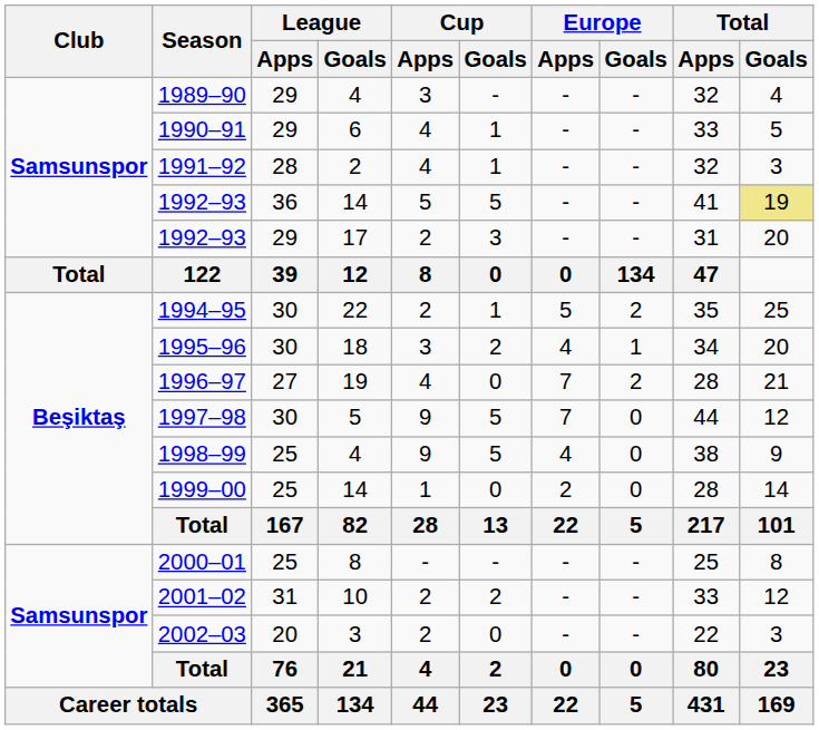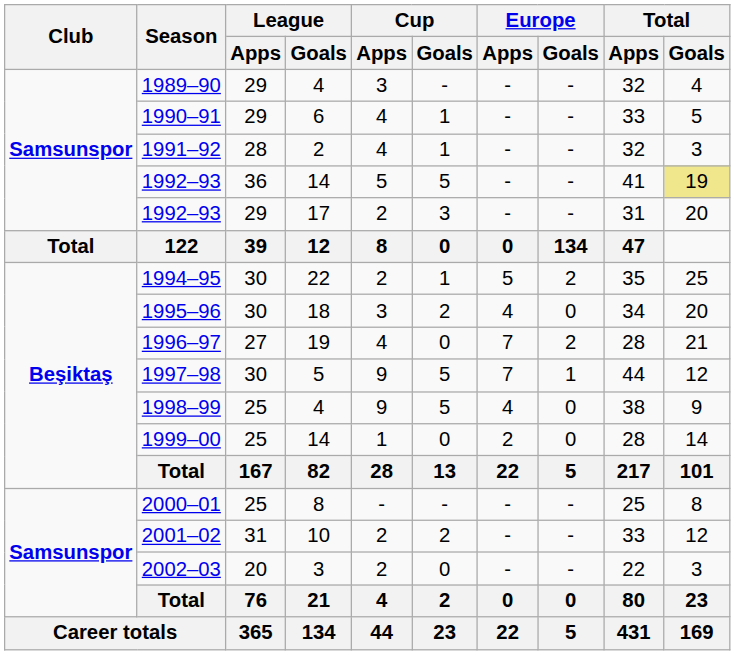 <table class="wikitable" style="text-align: center;">
 <tr>
 <th rowspan="2">Club</th>
 <th rowspan="2">Season</th>
 <th colspan="2">League</th>
 <th colspan="2">Cup</th>
 <th colspan="2"><a href='#'>Europe</a></th>
 <th colspan="2">Total</th>
 </tr>
 <tr>
 <th>Apps</th>
 <th>Goals</th>
 <th>Apps</th>
 <th>Goals</th>
 <th>Apps</th>
 <th>Goals</th>
 <th>Apps</th>
 <th>Goals</th>
 </tr>
 <tr>
 <td rowspan="5" align=center valign=center><strong><a href='#'>Samsunspor</a></strong></td>
 <td !colspan="2"><a href='#'>1989–90</a></td>
 <td>29</td>
 <td>4</td>
 <td>3</td>
 <td>-</td>
 <td>-</td>
 <td>-</td>
 <td>32</td>
 <td>4</td>
 </tr>
 <tr>
 <td !colspan="2"><a href='#'>1990–91</a></td>
 <td>29</td>
 <td>6</td>
 <td>4</td>
 <td>1</td>
 <td>-</td>
 <td>-</td>
 <td>33</td>
 <td>5</td>
 </tr>
 <tr>
 <td !colspan="2"><a href='#'>1991–92</a></td>
 <td>28</td>
 <td>2</td>
 <td>4</td>
 <td>1</td>
 <td>-</td>
 <td>-</td>
 <td>32</td>
 <td>3</td>
 </tr>
 <tr>
 <td !colspan="2"><a href='#'>1992–93</a></td>
 <td>36</td>
 <td>14</td>
 <td>5</td>
 <td>5</td>
 <td>-</td>
 <td>-</td>
 <td>41</td>
 <td style="background: khaki;">19</td>
 </tr>
 <tr>
 <td !colspan="2"><a href='#'>1992–93</a></td>
 <td>29</td>
 <td>17</td>
 <td>2</td>
 <td>3</td>
 <td>-</td>
 <td>-</td>
 <td>31</td>
 <td>20</td>
 </tr>
 <tr>
 <th>Total</th>
 <th>122</th>
 <th>39</th>
 <th>12</th>
 <th>8</th>
 <th>0</th>
 <th>0</th>
 <th>134</th>
 <th>47</th>
 </tr>
 <tr>
 <td rowspan="7" align=center valign=center><strong><a href='#'>Beşiktaş</a></strong></td>
 <td !colspan="2"><a href='#'>1994–95</a></td>
 <td>30</td>
 <td>22</td>
 <td>2</td>
 <td>1</td>
 <td>5</td>
 <td>2</td>
 <td>35</td>
 <td>25</td>
 </tr>
 <tr>
 <td !colspan="2"><a href='#'>1995–96</a></td>
 <td>30</td>
 <td>18</td>
 <td>3</td>
 <td>2</td>
 <td>4</td>
-<td>1</td>
+<td>0</td>
 <td>34</td>
 <td>20</td>
 </tr>
 <tr>
 <td !colspan="2"><a href='#'>1996–97</a></td>
 <td>27</td>
 <td>19</td>
 <td>4</td>
 <td>0</td>
 <td>7</td>
 <td>2</td>
 <td>28</td>
 <td>21</td>
 </tr>
 <tr>
 <td !colspan="2"><a href='#'>1997–98</a></td>
 <td>30</td>
 <td>5</td>
 <td>9</td>
 <td>5</td>
 <td>7</td>
-<td>0</td>
+<td>1</td>
 <td>44</td>
 <td>12</td>
 </tr>
 <tr>
 <td !colspan="2"><a href='#'>1998–99</a></td>
 <td>25</td>
 <td>4</td>
 <td>9</td>
 <td>5</td>
 <td>4</td>
 <td>0</td>
 <td>38</td>
 <td>9</td>
 </tr>
 <tr>
 <td !colspan="2"><a href='#'>1999–00</a></td>
 <td>25</td>
 <td>14</td>
 <td>1</td>
 <td>0</td>
 <td>2</td>
 <td>0</td>
 <td>28</td>
 <td>14</td>
 </tr>
 <tr>
 <th>Total</th>
 <th>167</th>
 <th>82</th>
 <th>28</th>
 <th>13</th>
 <th>22</th>
 <th>5</th>
 <th>217</th>
 <th>101</th>
 </tr>
 <tr>
 <td rowspan="4" align=center valign=center><strong><a href='#'>Samsunspor</a></strong></td>
 <td !colspan="2"><a href='#'>2000–01</a></td>
 <td>25</td>
 <td>8</td>
 <td>-</td>
 <td>-</td>
 <td>-</td>
 <td>-</td>
 <td>25</td>
 <td>8</td>
 </tr>
 <tr>
 <td !colspan="2"><a href='#'>2001–02</a></td>
 <td>31</td>
 <td>10</td>
 <td>2</td>
 <td>2</td>
 <td>-</td>
 <td>-</td>
 <td>33</td>
 <td>12</td>
 </tr>
 <tr>
 <td !colspan="2"><a href='#'>2002–03</a></td>
 <td>20</td>
 <td>3</td>
 <td>2</td>
 <td>0</td>
 <td>-</td>
 <td>-</td>
 <td>22</td>
 <td>3</td>
 </tr>
 <tr>
 <th>Total</th>
 <th>76</th>
 <th>21</th>
 <th>4</th>
 <th>2</th>
 <th>0</th>
 <th>0</th>
 <th>80</th>
 <th>23</th>
 </tr>
 <tr>
 <th colspan="2">Career totals</th>
 <th>365</th>
 <th>134</th>
 <th>44</th>
 <th>23</th>
 <th>22</th>
 <th>5</th>
 <th>431</th>
 <th>169</th>
 </tr>
 </table>
